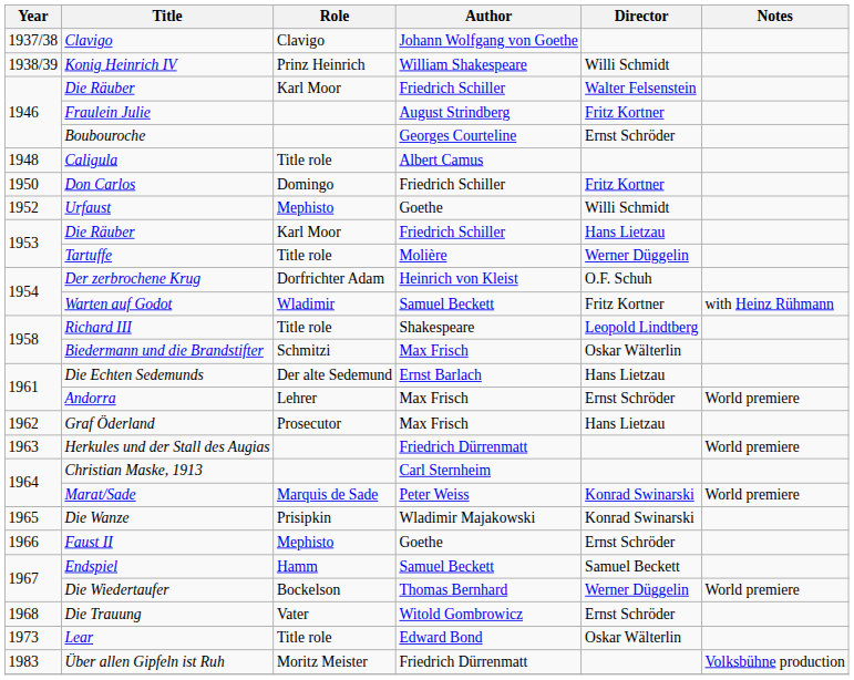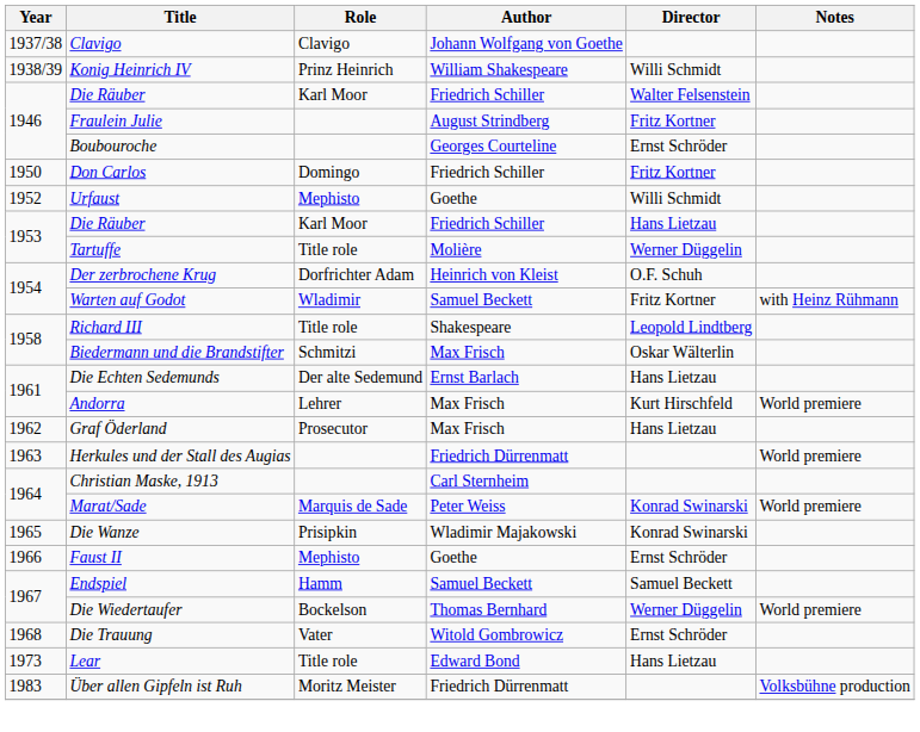 <table class="wikitable">
 <tr>
 <th>Year</th>
 <th>Title</th>
 <th>Role</th>
 <th>Author</th>
 <th>Director</th>
 <th>Notes</th>
 </tr>
 <tr>
 <td>1937/38</td>
 <td><em><a href='#'>Clavigo</a></em></td>
 <td>Clavigo</td>
 <td><a href='#'>Johann Wolfgang von Goethe</a></td>
 <td></td>
 <td></td>
 </tr>
 <tr>
 <td>1938/39</td>
 <td><em><a href='#'>Konig Heinrich IV</a></em></td>
 <td>Prinz Heinrich</td>
 <td><a href='#'>William Shakespeare</a></td>
 <td>Willi Schmidt</td>
 <td></td>
 </tr>
 <tr>
 <td rowspan=3>1946</td>
 <td><em><a href='#'>Die Räuber</a></em></td>
 <td>Karl Moor</td>
 <td><a href='#'>Friedrich Schiller</a></td>
 <td><a href='#'>Walter Felsenstein</a></td>
 <td></td>
 </tr>
 <tr>
 <td><em><a href='#'>Fraulein Julie</a></em></td>
 <td></td>
 <td><a href='#'>August Strindberg</a></td>
 <td><a href='#'>Fritz Kortner</a></td>
 <td></td>
 </tr>
 <tr>
 <td><em>Boubouroche</em></td>
 <td></td>
 <td><a href='#'>Georges Courteline</a></td>
 <td>Ernst Schröder</td>
-<td></td>
-</tr>
-<tr>
-<td>1948</td>
-<td><em><a href='#'>Caligula</a></em></td>
-<td>Title role</td>
-<td><a href='#'>Albert Camus</a></td>
-<td></td>
 <td></td>
 </tr>
 <tr>
 <td>1950</td>
 <td><em><a href='#'>Don Carlos</a></em></td>
 <td>Domingo</td>
 <td>Friedrich Schiller</td>
 <td><a href='#'>Fritz Kortner</a></td>
 <td></td>
 </tr>
 <tr>
 <td>1952</td>
 <td><em><a href='#'>Urfaust</a></em></td>
 <td><a href='#'>Mephisto</a></td>
 <td>Goethe</td>
 <td>Willi Schmidt</td>
 <td></td>
 </tr>
 <tr>
 <td rowspan=2>1953</td>
 <td><em><a href='#'>Die Räuber</a></em></td>
 <td>Karl Moor</td>
 <td><a href='#'>Friedrich Schiller</a></td>
 <td><a href='#'>Hans Lietzau</a></td>
 <td></td>
 </tr>
 <tr>
 <td><em><a href='#'>Tartuffe</a></em></td>
 <td>Title role</td>
 <td><a href='#'>Molière</a></td>
 <td><a href='#'>Werner Düggelin</a></td>
 <td></td>
 </tr>
 <tr>
 <td rowspan=2>1954</td>
 <td><em><a href='#'>Der zerbrochene Krug</a></em></td>
 <td>Dorfrichter Adam</td>
 <td><a href='#'>Heinrich von Kleist</a></td>
 <td>O.F. Schuh</td>
 <td></td>
 </tr>
 <tr>
 <td><em><a href='#'>Warten auf Godot</a></em></td>
 <td><a href='#'>Wladimir</a></td>
 <td><a href='#'>Samuel Beckett</a></td>
 <td>Fritz Kortner</td>
 <td>with <a href='#'>Heinz Rühmann</a></td>
 </tr>
 <tr>
 <td rowspan=2>1958</td>
 <td><em><a href='#'>Richard III</a></em></td>
 <td>Title role</td>
 <td>Shakespeare</td>
 <td><a href='#'>Leopold Lindtberg</a></td>
 <td></td>
 </tr>
 <tr>
 <td><em><a href='#'>Biedermann und die Brandstifter</a></em></td>
 <td>Schmitzi</td>
 <td><a href='#'>Max Frisch</a></td>
 <td>Oskar Wälterlin</td>
 <td></td>
 </tr>
 <tr>
 <td rowspan=2>1961</td>
 <td><em> Die Echten Sedemunds</em></td>
 <td>Der alte Sedemund</td>
 <td><a href='#'>Ernst Barlach</a></td>
 <td>Hans Lietzau</td>
 <td></td>
 </tr>
 <tr>
 <td><em><a href='#'>Andorra</a></em></td>
 <td>Lehrer</td>
 <td>Max Frisch</td>
-<td>Ernst Schröder</td>
+<td>Kurt Hirschfeld</td>
 <td>World premiere</td>
 </tr>
 <tr>
 <td>1962</td>
 <td><em>Graf Öderland</em></td>
 <td>Prosecutor</td>
 <td>Max Frisch</td>
 <td>Hans Lietzau</td>
 <td></td>
 </tr>
 <tr>
 <td>1963</td>
 <td><em>Herkules und der Stall des Augias</em></td>
 <td></td>
 <td><a href='#'>Friedrich Dürrenmatt</a></td>
 <td></td>
 <td>World premiere</td>
 </tr>
 <tr>
 <td rowspan=2>1964</td>
 <td><em>Christian Maske, 1913</em></td>
 <td></td>
 <td><a href='#'>Carl Sternheim</a></td>
 <td></td>
 <td></td>
 </tr>
 <tr>
 <td><em><a href='#'>Marat/Sade</a></em></td>
 <td><a href='#'>Marquis de Sade</a></td>
 <td><a href='#'>Peter Weiss</a></td>
 <td><a href='#'>Konrad Swinarski</a></td>
 <td>World premiere</td>
 </tr>
 <tr>
 <td>1965</td>
 <td><em>Die Wanze</em></td>
 <td>Prisipkin</td>
 <td>Wladimir Majakowski</td>
 <td>Konrad Swinarski</td>
 <td></td>
 </tr>
 <tr>
 <td>1966</td>
 <td><em><a href='#'>Faust II</a></em></td>
 <td><a href='#'>Mephisto</a></td>
 <td>Goethe</td>
 <td>Ernst Schröder</td>
 <td></td>
 </tr>
 <tr>
 <td rowspan=2>1967</td>
 <td><em><a href='#'>Endspiel</a></em></td>
 <td><a href='#'>Hamm</a></td>
 <td><a href='#'>Samuel Beckett</a></td>
 <td>Samuel Beckett</td>
 <td></td>
 </tr>
 <tr>
 <td><em>Die Wiedertaufer</em></td>
 <td>Bockelson</td>
 <td><a href='#'>Thomas Bernhard</a></td>
 <td><a href='#'>Werner Düggelin</a></td>
 <td>World premiere</td>
 </tr>
 <tr>
 <td>1968</td>
 <td><em>Die Trauung</em></td>
 <td>Vater</td>
 <td><a href='#'>Witold Gombrowicz</a></td>
 <td>Ernst Schröder</td>
 <td></td>
 </tr>
 <tr>
 <td>1973</td>
 <td><em><a href='#'>Lear</a></em></td>
 <td>Title role</td>
 <td><a href='#'>Edward Bond</a></td>
-<td>Oskar Wälterlin</td>
+<td>Hans Lietzau</td>
 <td></td>
 </tr>
 <tr>
 <td>1983</td>
 <td><em>Über allen Gipfeln ist Ruh</em></td>
 <td>Moritz Meister</td>
 <td>Friedrich Dürrenmatt</td>
 <td></td>
 <td><a href='#'>Volksbühne</a> production</td>
 </tr>
 <tr>
 </tr>
 </table>
